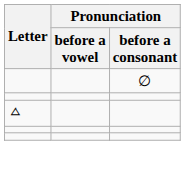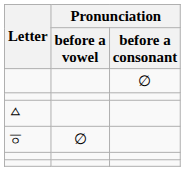 <table class="wikitable">
 <tr>
 <th rowspan="2">Letter</th>
 <th colspan="2">Pronunciation</th>
 </tr>
 <tr>
 <th>before a<br>vowel</th>
 <th>before a<br>consonant</th>
 </tr>
 <tr>
 <td></td>
 <td align="center"></td>
 <td align="center">∅</td>
 </tr>
 <tr>
 <td></td>
 <td align="center"></td>
 <td align="center"></td>
 </tr>
 <tr>
 <td>ㅿ</td>
 <td align="center"></td>
 <td align="center"></td>
 </tr>
 <tr>
+<td>ㆆ</td>
+<td align="center">∅</td>
+<td align="center"></td>
+</tr>
+<tr>
 <td></td>
 <td align="center"></td>
 <td align="center"></td>
 </tr>
 <tr>
 <td></td>
 <td align="center"></td>
 <td align="center"></td>
 </tr>
 </table>
